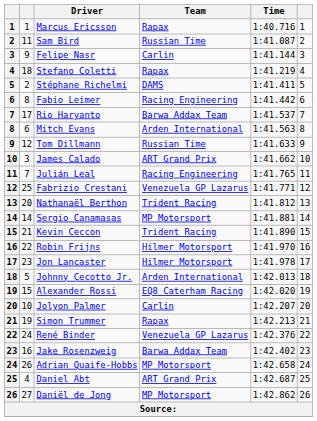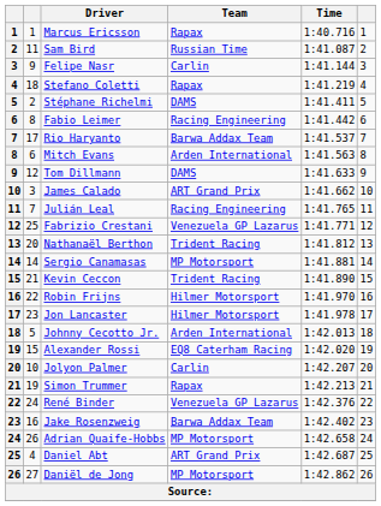 <table class="wikitable" style="font-size:85%">
 <tr>
 <th></th>
 <th></th>
 <th>Driver</th>
 <th>Team</th>
 <th>Time</th>
 <th></th>
 </tr>
 <tr>
 <th>1</th>
 <td align="center">1</td>
 <td> <a href='#'>Marcus Ericsson</a></td>
 <td><a href='#'>Rapax</a></td>
 <td>1:40.716</td>
 <td>1</td>
 </tr>
 <tr>
 <th>2</th>
 <td align="center">11</td>
 <td> <a href='#'>Sam Bird</a></td>
 <td><a href='#'>Russian Time</a></td>
 <td>1:41.087</td>
 <td>2</td>
 </tr>
 <tr>
 <th>3</th>
 <td align="center">9</td>
 <td> <a href='#'>Felipe Nasr</a></td>
 <td><a href='#'>Carlin</a></td>
 <td>1:41.144</td>
 <td>3</td>
 </tr>
 <tr>
 <th>4</th>
 <td align="center">18</td>
 <td> <a href='#'>Stefano Coletti</a></td>
 <td><a href='#'>Rapax</a></td>
 <td>1:41.219</td>
 <td>4</td>
 </tr>
 <tr>
 <th>5</th>
 <td align="center">2</td>
 <td> <a href='#'>Stéphane Richelmi</a></td>
 <td><a href='#'>DAMS</a></td>
 <td>1:41.411</td>
 <td>5</td>
 </tr>
 <tr>
 <th>6</th>
 <td align="center">8</td>
 <td> <a href='#'>Fabio Leimer</a></td>
 <td><a href='#'>Racing Engineering</a></td>
 <td>1:41.442</td>
 <td>6</td>
 </tr>
 <tr>
 <th>7</th>
 <td align="center">17</td>
 <td> <a href='#'>Rio Haryanto</a></td>
 <td><a href='#'>Barwa Addax Team</a></td>
 <td>1:41.537</td>
 <td>7</td>
 </tr>
 <tr>
 <th>8</th>
 <td align="center">6</td>
 <td> <a href='#'>Mitch Evans</a></td>
 <td><a href='#'>Arden International</a></td>
 <td>1:41.563</td>
 <td>8</td>
 </tr>
 <tr>
 <th>9</th>
 <td align="center">12</td>
 <td> <a href='#'>Tom Dillmann</a></td>
-<td><a href='#'>Russian Time</a></td>
+<td><a href='#'>DAMS</a></td>
 <td>1:41.633</td>
 <td>9</td>
 </tr>
 <tr>
 <th>10</th>
 <td align="center">3</td>
 <td> <a href='#'>James Calado</a></td>
 <td><a href='#'>ART Grand Prix</a></td>
 <td>1:41.662</td>
 <td>10</td>
 </tr>
 <tr>
 <th>11</th>
 <td align="center">7</td>
 <td> <a href='#'>Julián Leal</a></td>
 <td><a href='#'>Racing Engineering</a></td>
 <td>1:41.765</td>
 <td>11</td>
 </tr>
 <tr>
 <th>12</th>
 <td align="center">25</td>
 <td> <a href='#'>Fabrizio Crestani</a></td>
 <td><a href='#'>Venezuela GP Lazarus</a></td>
 <td>1:41.771</td>
 <td>12</td>
 </tr>
 <tr>
 <th>13</th>
 <td align="center">20</td>
 <td> <a href='#'>Nathanaël Berthon</a></td>
 <td><a href='#'>Trident Racing</a></td>
 <td>1:41.812</td>
 <td>13</td>
 </tr>
 <tr>
 <th>14</th>
 <td align="center">14</td>
 <td> <a href='#'>Sergio Canamasas</a></td>
 <td><a href='#'>MP Motorsport</a></td>
 <td>1:41.881</td>
 <td>14</td>
 </tr>
 <tr>
 <th>15</th>
 <td align="center">21</td>
 <td> <a href='#'>Kevin Ceccon</a></td>
 <td><a href='#'>Trident Racing</a></td>
 <td>1:41.890</td>
 <td>15</td>
 </tr>
 <tr>
 <th>16</th>
 <td align="center">22</td>
 <td> <a href='#'>Robin Frijns</a></td>
 <td><a href='#'>Hilmer Motorsport</a></td>
 <td>1:41.970</td>
 <td>16</td>
 </tr>
 <tr>
 <th>17</th>
 <td align="center">23</td>
 <td> <a href='#'>Jon Lancaster</a></td>
 <td><a href='#'>Hilmer Motorsport</a></td>
 <td>1:41.978</td>
 <td>17</td>
 </tr>
 <tr>
 <th>18</th>
 <td align="center">5</td>
 <td> <a href='#'>Johnny Cecotto Jr.</a></td>
 <td><a href='#'>Arden International</a></td>
 <td>1:42.013</td>
 <td>18</td>
 </tr>
 <tr>
 <th>19</th>
 <td align="center">15</td>
 <td> <a href='#'>Alexander Rossi</a></td>
 <td><a href='#'>EQ8 Caterham Racing</a></td>
 <td>1:42.020</td>
 <td>19</td>
 </tr>
 <tr>
 <th>20</th>
 <td align="center">10</td>
 <td> <a href='#'>Jolyon Palmer</a></td>
 <td><a href='#'>Carlin</a></td>
 <td>1:42.207</td>
 <td>20</td>
 </tr>
 <tr>
 <th>21</th>
 <td align="center">19</td>
 <td> <a href='#'>Simon Trummer</a></td>
 <td><a href='#'>Rapax</a></td>
 <td>1:42.213</td>
 <td>21</td>
 </tr>
 <tr>
 <th>22</th>
 <td align="center">24</td>
 <td> <a href='#'>René Binder</a></td>
 <td><a href='#'>Venezuela GP Lazarus</a></td>
 <td>1:42.376</td>
 <td>22</td>
 </tr>
 <tr>
 <th>23</th>
 <td align="center">16</td>
 <td> <a href='#'>Jake Rosenzweig</a></td>
 <td><a href='#'>Barwa Addax Team</a></td>
 <td>1:42.402</td>
 <td>23</td>
 </tr>
 <tr>
 <th>24</th>
 <td align="center">26</td>
 <td> <a href='#'>Adrian Quaife-Hobbs</a></td>
 <td><a href='#'>MP Motorsport</a></td>
 <td>1:42.658</td>
 <td>24</td>
 </tr>
 <tr>
 <th>25</th>
 <td align="center">4</td>
 <td> <a href='#'>Daniel Abt</a></td>
 <td><a href='#'>ART Grand Prix</a></td>
 <td>1:42.687</td>
 <td>25</td>
 </tr>
 <tr>
 <th>26</th>
 <td align="center">27</td>
 <td> <a href='#'>Daniël de Jong</a></td>
 <td><a href='#'>MP Motorsport</a></td>
 <td>1:42.862</td>
 <td>26</td>
 </tr>
 <tr>
 <th colspan="6">Source:</th>
 </tr>
 <tr>
 </tr>
 </table>
